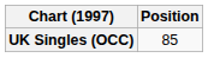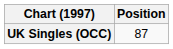 <table class="wikitable plainrowheaders" style="text-align:center">
 <tr>
 <th scope="col">Chart (1997)</th>
 <th scope="col">Position</th>
 </tr>
 <tr>
 <th scope="row">UK Singles (OCC)</th>
-<td>85</td>
+<td>87</td>
 </tr>
 </table>
